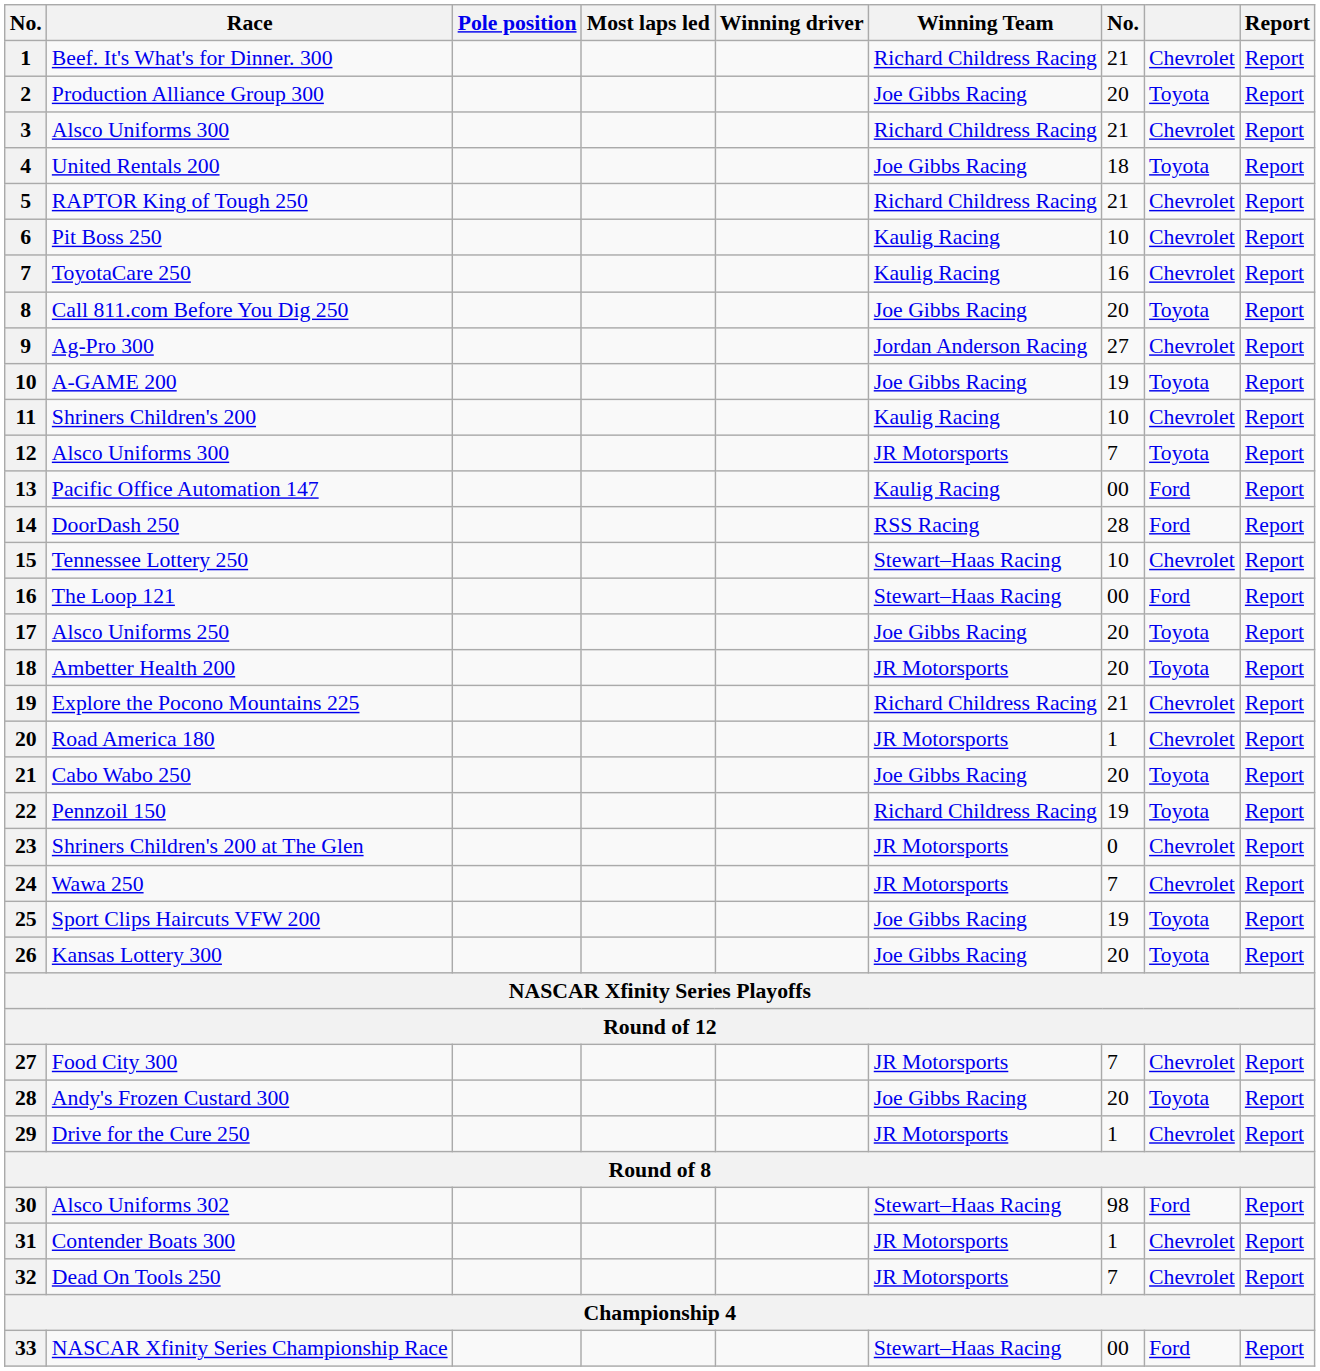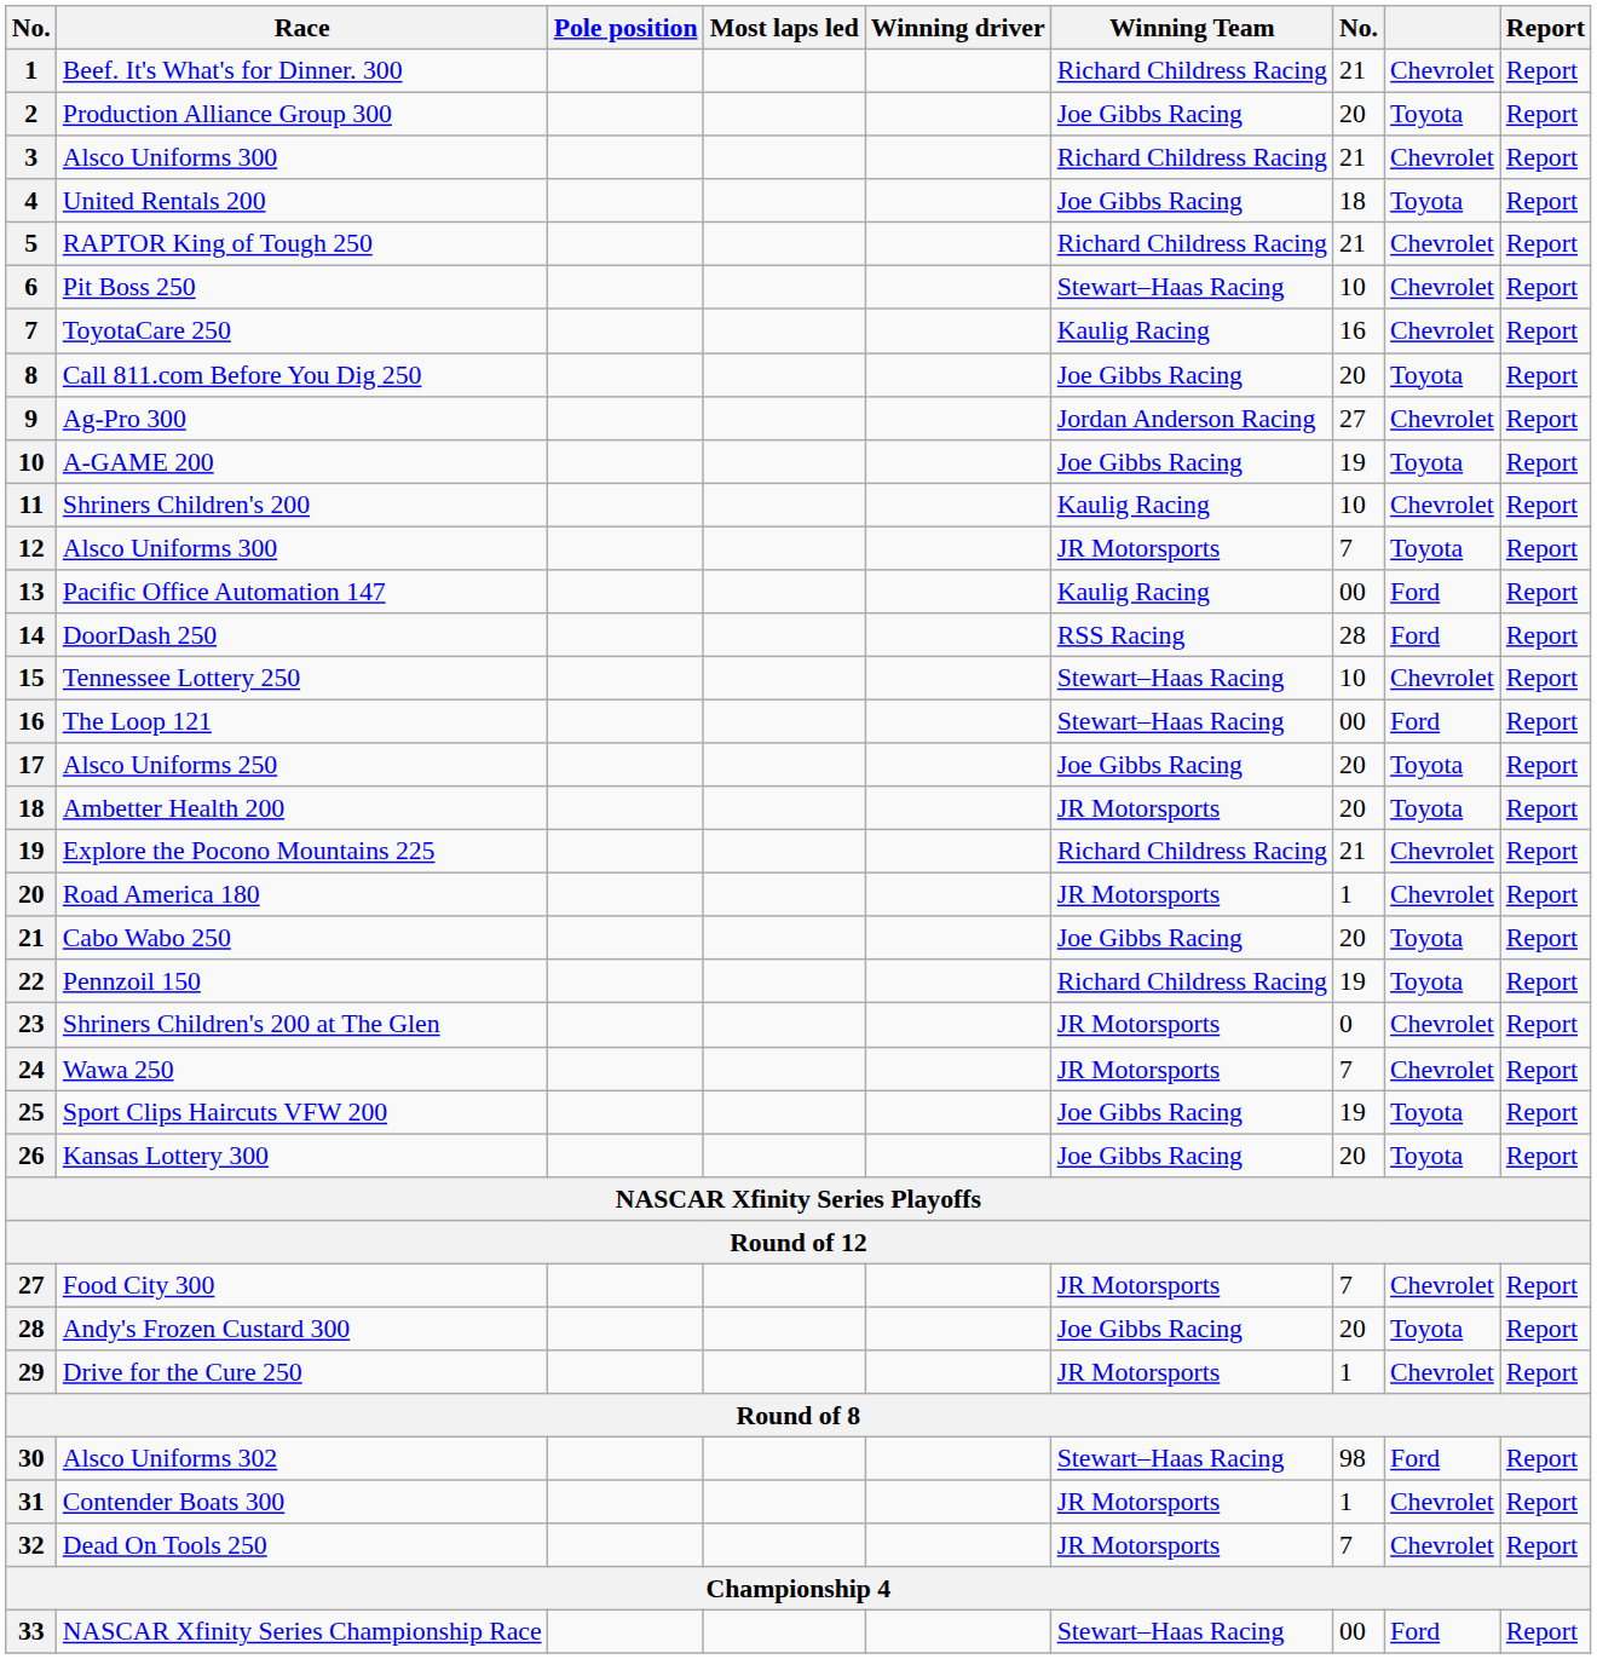 <table class="wikitable" style="font-size:95%">
 <tr>
 <th>No.</th>
 <th>Race</th>
 <th><a href='#'>Pole position</a></th>
 <th>Most laps led</th>
 <th>Winning driver</th>
 <th>Winning Team</th>
 <th>No.</th>
 <th></th>
 <th>Report</th>
 </tr>
 <tr>
 <th>1</th>
 <td><a href='#'>Beef. It's What's for Dinner. 300</a></td>
 <td></td>
 <td></td>
 <td></td>
 <td><a href='#'>Richard Childress Racing</a></td>
 <td>21</td>
 <td><a href='#'>Chevrolet</a></td>
 <td><a href='#'>Report</a></td>
 </tr>
 <tr>
 <th>2</th>
 <td><a href='#'>Production Alliance Group 300</a></td>
 <td></td>
 <td></td>
 <td></td>
 <td><a href='#'>Joe Gibbs Racing</a></td>
 <td>20</td>
 <td><a href='#'>Toyota</a></td>
 <td><a href='#'>Report</a></td>
 </tr>
 <tr>
 <th>3</th>
 <td><a href='#'>Alsco Uniforms 300</a></td>
 <td></td>
 <td></td>
 <td></td>
 <td><a href='#'>Richard Childress Racing</a></td>
 <td>21</td>
 <td><a href='#'>Chevrolet</a></td>
 <td><a href='#'>Report</a></td>
 </tr>
 <tr>
 <th>4</th>
 <td><a href='#'>United Rentals 200</a></td>
 <td></td>
 <td></td>
 <td></td>
 <td><a href='#'>Joe Gibbs Racing</a></td>
 <td>18</td>
 <td><a href='#'>Toyota</a></td>
 <td><a href='#'>Report</a></td>
 </tr>
 <tr>
 <th>5</th>
 <td><a href='#'>RAPTOR King of Tough 250</a></td>
 <td></td>
 <td></td>
 <td></td>
 <td><a href='#'>Richard Childress Racing</a></td>
 <td>21</td>
 <td><a href='#'>Chevrolet</a></td>
 <td><a href='#'>Report</a></td>
 </tr>
 <tr>
 <th>6</th>
 <td><a href='#'>Pit Boss 250</a></td>
 <td></td>
 <td></td>
 <td></td>
-<td><a href='#'>Kaulig Racing</a></td>
+<td><a href='#'>Stewart–Haas Racing</a></td>
 <td>10</td>
 <td><a href='#'>Chevrolet</a></td>
 <td><a href='#'>Report</a></td>
 </tr>
 <tr>
 <th>7</th>
 <td><a href='#'>ToyotaCare 250</a></td>
 <td></td>
 <td></td>
 <td></td>
 <td><a href='#'>Kaulig Racing</a></td>
 <td>16</td>
 <td><a href='#'>Chevrolet</a></td>
 <td><a href='#'>Report</a></td>
 </tr>
 <tr>
 <th>8</th>
 <td><a href='#'>Call 811.com Before You Dig 250</a></td>
 <td></td>
 <td></td>
 <td></td>
 <td><a href='#'>Joe Gibbs Racing</a></td>
 <td>20</td>
 <td><a href='#'>Toyota</a></td>
 <td><a href='#'>Report</a></td>
 </tr>
 <tr>
 <th>9</th>
 <td><a href='#'>Ag-Pro 300</a></td>
 <td></td>
 <td></td>
 <td></td>
 <td><a href='#'>Jordan Anderson Racing</a></td>
 <td>27</td>
 <td><a href='#'>Chevrolet</a></td>
 <td><a href='#'>Report</a></td>
 </tr>
 <tr>
 <th>10</th>
 <td><a href='#'>A-GAME 200</a></td>
 <td></td>
 <td></td>
 <td></td>
 <td><a href='#'>Joe Gibbs Racing</a></td>
 <td>19</td>
 <td><a href='#'>Toyota</a></td>
 <td><a href='#'>Report</a></td>
 </tr>
 <tr>
 <th>11</th>
 <td><a href='#'>Shriners Children's 200</a></td>
 <td></td>
 <td></td>
 <td></td>
 <td><a href='#'>Kaulig Racing</a></td>
 <td>10</td>
 <td><a href='#'>Chevrolet</a></td>
 <td><a href='#'>Report</a></td>
 </tr>
 <tr>
 <th>12</th>
 <td><a href='#'>Alsco Uniforms 300</a></td>
 <td></td>
 <td></td>
 <td></td>
 <td><a href='#'>JR Motorsports</a></td>
 <td>7</td>
 <td><a href='#'>Toyota</a></td>
 <td><a href='#'>Report</a></td>
 </tr>
 <tr>
 <th>13</th>
 <td><a href='#'>Pacific Office Automation 147</a></td>
 <td></td>
 <td></td>
 <td></td>
 <td><a href='#'>Kaulig Racing</a></td>
 <td>00</td>
 <td><a href='#'>Ford</a></td>
 <td><a href='#'>Report</a></td>
 </tr>
 <tr>
 <th>14</th>
 <td><a href='#'>DoorDash 250</a></td>
 <td></td>
 <td></td>
 <td></td>
 <td><a href='#'>RSS Racing</a></td>
 <td>28</td>
 <td><a href='#'>Ford</a></td>
 <td><a href='#'>Report</a></td>
 </tr>
 <tr>
 <th>15</th>
 <td><a href='#'>Tennessee Lottery 250</a></td>
 <td></td>
 <td></td>
 <td></td>
 <td><a href='#'>Stewart–Haas Racing</a></td>
 <td>10</td>
 <td><a href='#'>Chevrolet</a></td>
 <td><a href='#'>Report</a></td>
 </tr>
 <tr>
 <th>16</th>
 <td><a href='#'>The Loop 121</a></td>
 <td></td>
 <td></td>
 <td></td>
 <td><a href='#'>Stewart–Haas Racing</a></td>
 <td>00</td>
 <td><a href='#'>Ford</a></td>
 <td><a href='#'>Report</a></td>
 </tr>
 <tr>
 <th>17</th>
 <td><a href='#'>Alsco Uniforms 250</a></td>
 <td></td>
 <td></td>
 <td></td>
 <td><a href='#'>Joe Gibbs Racing</a></td>
 <td>20</td>
 <td><a href='#'>Toyota</a></td>
 <td><a href='#'>Report</a></td>
 </tr>
 <tr>
 <th>18</th>
 <td><a href='#'>Ambetter Health 200</a></td>
 <td></td>
 <td></td>
 <td></td>
 <td><a href='#'>JR Motorsports</a></td>
 <td>20</td>
 <td><a href='#'>Toyota</a></td>
 <td><a href='#'>Report</a></td>
 </tr>
 <tr>
 <th>19</th>
 <td><a href='#'>Explore the Pocono Mountains 225</a></td>
 <td></td>
 <td></td>
 <td></td>
 <td><a href='#'>Richard Childress Racing</a></td>
 <td>21</td>
 <td><a href='#'>Chevrolet</a></td>
 <td><a href='#'>Report</a></td>
 </tr>
 <tr>
 <th>20</th>
 <td><a href='#'>Road America 180</a></td>
 <td></td>
 <td></td>
 <td></td>
 <td><a href='#'>JR Motorsports</a></td>
 <td>1</td>
 <td><a href='#'>Chevrolet</a></td>
 <td><a href='#'>Report</a></td>
 </tr>
 <tr>
 <th>21</th>
 <td><a href='#'>Cabo Wabo 250</a></td>
 <td></td>
 <td></td>
 <td></td>
 <td><a href='#'>Joe Gibbs Racing</a></td>
 <td>20</td>
 <td><a href='#'>Toyota</a></td>
 <td><a href='#'>Report</a></td>
 </tr>
 <tr>
 <th>22</th>
 <td><a href='#'>Pennzoil 150</a></td>
 <td></td>
 <td></td>
 <td></td>
 <td><a href='#'>Richard Childress Racing</a></td>
 <td>19</td>
 <td><a href='#'>Toyota</a></td>
 <td><a href='#'>Report</a></td>
 </tr>
 <tr>
 <th>23</th>
 <td><a href='#'>Shriners Children's 200 at The Glen</a></td>
 <td></td>
 <td></td>
 <td></td>
 <td><a href='#'>JR Motorsports</a></td>
 <td>0</td>
 <td><a href='#'>Chevrolet</a></td>
 <td><a href='#'>Report</a></td>
 </tr>
 <tr>
 <th>24</th>
 <td><a href='#'>Wawa 250</a></td>
 <td></td>
 <td></td>
 <td></td>
 <td><a href='#'>JR Motorsports</a></td>
 <td>7</td>
 <td><a href='#'>Chevrolet</a></td>
 <td><a href='#'>Report</a></td>
 </tr>
 <tr>
 <th>25</th>
 <td><a href='#'>Sport Clips Haircuts VFW 200</a></td>
 <td></td>
 <td></td>
 <td></td>
 <td><a href='#'>Joe Gibbs Racing</a></td>
 <td>19</td>
 <td><a href='#'>Toyota</a></td>
 <td><a href='#'>Report</a></td>
 </tr>
 <tr>
 <th>26</th>
 <td><a href='#'>Kansas Lottery 300</a></td>
 <td></td>
 <td></td>
 <td></td>
 <td><a href='#'>Joe Gibbs Racing</a></td>
 <td>20</td>
 <td><a href='#'>Toyota</a></td>
 <td><a href='#'>Report</a></td>
 </tr>
 <tr>
 <th colspan="9">NASCAR Xfinity Series Playoffs</th>
 </tr>
 <tr>
 <th colspan="9">Round of 12</th>
 </tr>
 <tr>
 <th>27</th>
 <td><a href='#'>Food City 300</a></td>
 <td></td>
 <td></td>
 <td></td>
 <td><a href='#'>JR Motorsports</a></td>
 <td>7</td>
 <td><a href='#'>Chevrolet</a></td>
 <td><a href='#'>Report</a></td>
 </tr>
 <tr>
 <th>28</th>
 <td><a href='#'>Andy's Frozen Custard 300</a></td>
 <td></td>
 <td></td>
 <td></td>
 <td><a href='#'>Joe Gibbs Racing</a></td>
 <td>20</td>
 <td><a href='#'>Toyota</a></td>
 <td><a href='#'>Report</a></td>
 </tr>
 <tr>
 <th>29</th>
 <td><a href='#'>Drive for the Cure 250</a></td>
 <td></td>
 <td></td>
 <td></td>
 <td><a href='#'>JR Motorsports</a></td>
 <td>1</td>
 <td><a href='#'>Chevrolet</a></td>
 <td><a href='#'>Report</a></td>
 </tr>
 <tr>
 <th colspan="9">Round of 8</th>
 </tr>
 <tr>
 <th>30</th>
 <td><a href='#'>Alsco Uniforms 302</a></td>
 <td></td>
 <td></td>
 <td></td>
 <td><a href='#'>Stewart–Haas Racing</a></td>
 <td>98</td>
 <td><a href='#'>Ford</a></td>
 <td><a href='#'>Report</a></td>
 </tr>
 <tr>
 <th>31</th>
 <td><a href='#'>Contender Boats 300</a></td>
 <td></td>
 <td></td>
 <td></td>
 <td><a href='#'>JR Motorsports</a></td>
 <td>1</td>
 <td><a href='#'>Chevrolet</a></td>
 <td><a href='#'>Report</a></td>
 </tr>
 <tr>
 <th>32</th>
 <td><a href='#'>Dead On Tools 250</a></td>
 <td></td>
 <td></td>
 <td></td>
 <td><a href='#'>JR Motorsports</a></td>
 <td>7</td>
 <td><a href='#'>Chevrolet</a></td>
 <td><a href='#'>Report</a></td>
 </tr>
 <tr>
 <th colspan="9">Championship 4</th>
 </tr>
 <tr>
 <th>33</th>
 <td><a href='#'>NASCAR Xfinity Series Championship Race</a></td>
 <td></td>
 <td></td>
 <td></td>
 <td><a href='#'>Stewart–Haas Racing</a></td>
 <td>00</td>
 <td><a href='#'>Ford</a></td>
 <td><a href='#'>Report</a></td>
 </tr>
 </table>
